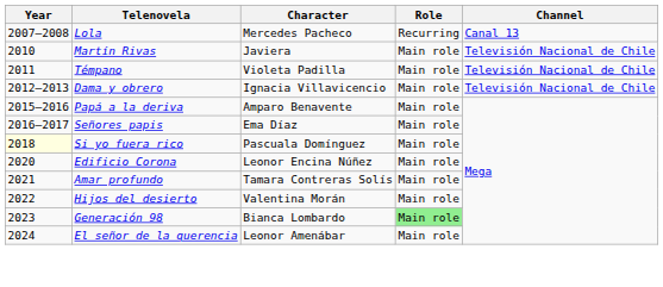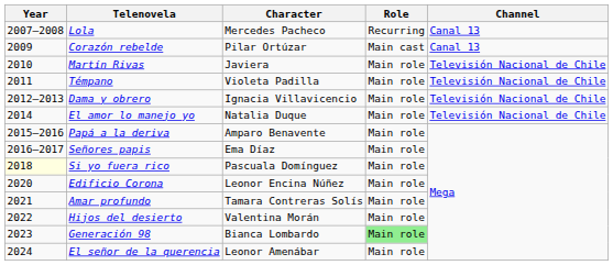 <table class="wikitable">
 <tr>
 <th>Year</th>
 <th>Telenovela</th>
 <th>Character</th>
 <th>Role</th>
 <th>Channel</th>
 </tr>
 <tr>
 <td>2007–2008</td>
 <td><a href='#'><em>Lola</em></a></td>
 <td>Mercedes Pacheco</td>
 <td>Recurring</td>
+<td><a href='#'>Canal 13</a></td>
+</tr>
+<tr>
+<td>2009</td>
+<td><em><a href='#'>Corazón rebelde</a></em></td>
+<td>Pilar Ortúzar</td>
+<td>Main cast</td>
 <td><a href='#'>Canal 13</a></td>
 </tr>
 <tr>
 <td>2010</td>
 <td><a href='#'><em>Martín Rivas</em></a></td>
 <td>Javiera</td>
 <td>Main role</td>
 <td><a href='#'>Televisión Nacional de Chile</a></td>
 </tr>
 <tr>
 <td>2011</td>
 <td><a href='#'><em>Témpano</em></a></td>
 <td>Violeta Padilla</td>
 <td>Main role</td>
 <td><a href='#'>Televisión Nacional de Chile</a></td>
 </tr>
 <tr>
 <td>2012–2013</td>
 <td><em><a href='#'>Dama y obrero</a></em></td>
 <td>Ignacia Villavicencio</td>
+<td>Main role</td>
+<td><a href='#'>Televisión Nacional de Chile</a></td>
+</tr>
+<tr>
+<td>2014</td>
+<td><em><a href='#'>El amor lo manejo yo</a></em></td>
+<td>Natalia Duque</td>
 <td>Main role</td>
 <td><a href='#'>Televisión Nacional de Chile</a></td>
 </tr>
 <tr>
 <td>2015–2016</td>
 <td><em><a href='#'>Papá a la deriva</a></em></td>
 <td>Amparo Benavente</td>
 <td>Main role</td>
 <td rowspan="8"><a href='#'>Mega</a></td>
 </tr>
 <tr>
 <td>2016–2017</td>
 <td><a href='#'><em>Señores papis</em></a></td>
 <td>Ema Díaz</td>
 <td>Main role</td>
 </tr>
 <tr>
 <td style="background: lightyellow;">2018</td>
 <td><em><a href='#'>Si yo fuera rico</a></em></td>
 <td>Pascuala Domínguez</td>
 <td>Main role</td>
 </tr>
 <tr>
 <td>2020</td>
 <td><em><a href='#'>Edificio Corona</a></em></td>
 <td>Leonor Encina Núñez</td>
 <td>Main role</td>
 </tr>
 <tr>
 <td>2021</td>
 <td><em><a href='#'>Amar profundo</a></em></td>
 <td>Tamara Contreras Solís</td>
 <td>Main role</td>
 </tr>
 <tr>
 <td>2022</td>
 <td><em><a href='#'>Hijos del desierto</a></em></td>
 <td>Valentina Morán</td>
 <td>Main role</td>
 </tr>
 <tr>
 <td>2023</td>
 <td><em><a href='#'>Generación 98</a></em></td>
 <td>Bianca Lombardo</td>
 <td style="background: lightgreen;">Main role</td>
 </tr>
 <tr>
 <td>2024</td>
 <td><em><a href='#'>El señor de la querencia</a></em></td>
 <td>Leonor Amenábar</td>
 <td>Main role</td>
 </tr>
 </table>
